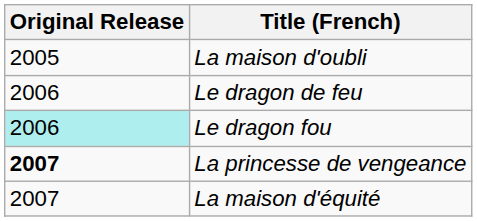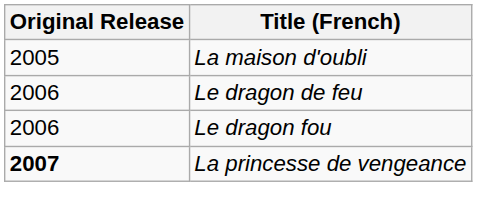 <table class="wikitable sortable">
 <tr>
 <th>Original Release</th>
 <th>Title (French)</th>
 </tr>
 <tr>
 <td>2005</td>
 <td><em>La maison d'oubli</em></td>
 </tr>
 <tr>
 <td>2006</td>
 <td><em>Le dragon de feu</em></td>
 </tr>
 <tr>
-<td style="background: paleturquoise;">2006</td>
+<td>2006</td>
 <td><em>Le dragon fou</em></td>
 </tr>
 <tr>
 <td><strong>2007</strong></td>
 <td><em>La princesse de vengeance</em></td>
 </tr>
-<tr>
-<td>2007</td>
-<td><em>La maison d'équité</em></td>
-</tr>
 </table>
